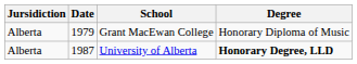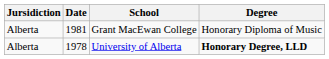 <table class="wikitable">
 <tr>
 <th>Jursidiction</th>
 <th>Date</th>
 <th>School</th>
 <th>Degree</th>
 </tr>
 <tr>
 <td>Alberta</td>
-<td>1979</td>
+<td>1981</td>
 <td>Grant MacEwan College</td>
 <td>Honorary Diploma of Music</td>
 </tr>
 <tr>
 <td>Alberta</td>
-<td>1987</td>
+<td>1978</td>
 <td><a href='#'>University of Alberta</a></td>
 <td><strong>Honorary Degree, LLD</strong></td>
 </tr>
 </table>
